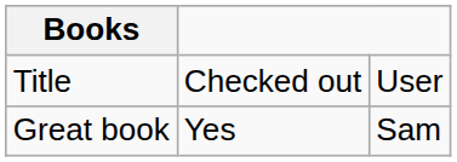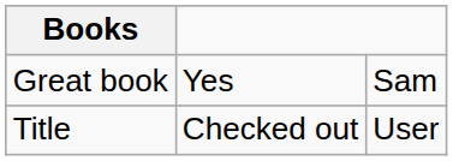 <table class="wikitable">
 <tr>
 <th>Books</th>
+</tr>
+<tr>
+<td>Great book</td>
+<td>Yes</td>
+<td>Sam</td>
 </tr>
 <tr>
 <td>Title</td>
 <td>Checked out</td>
 <td>User</td>
 </tr>
-<tr>
-<td>Great book</td>
-<td>Yes</td>
-<td>Sam</td>
-</tr>
 </table>
